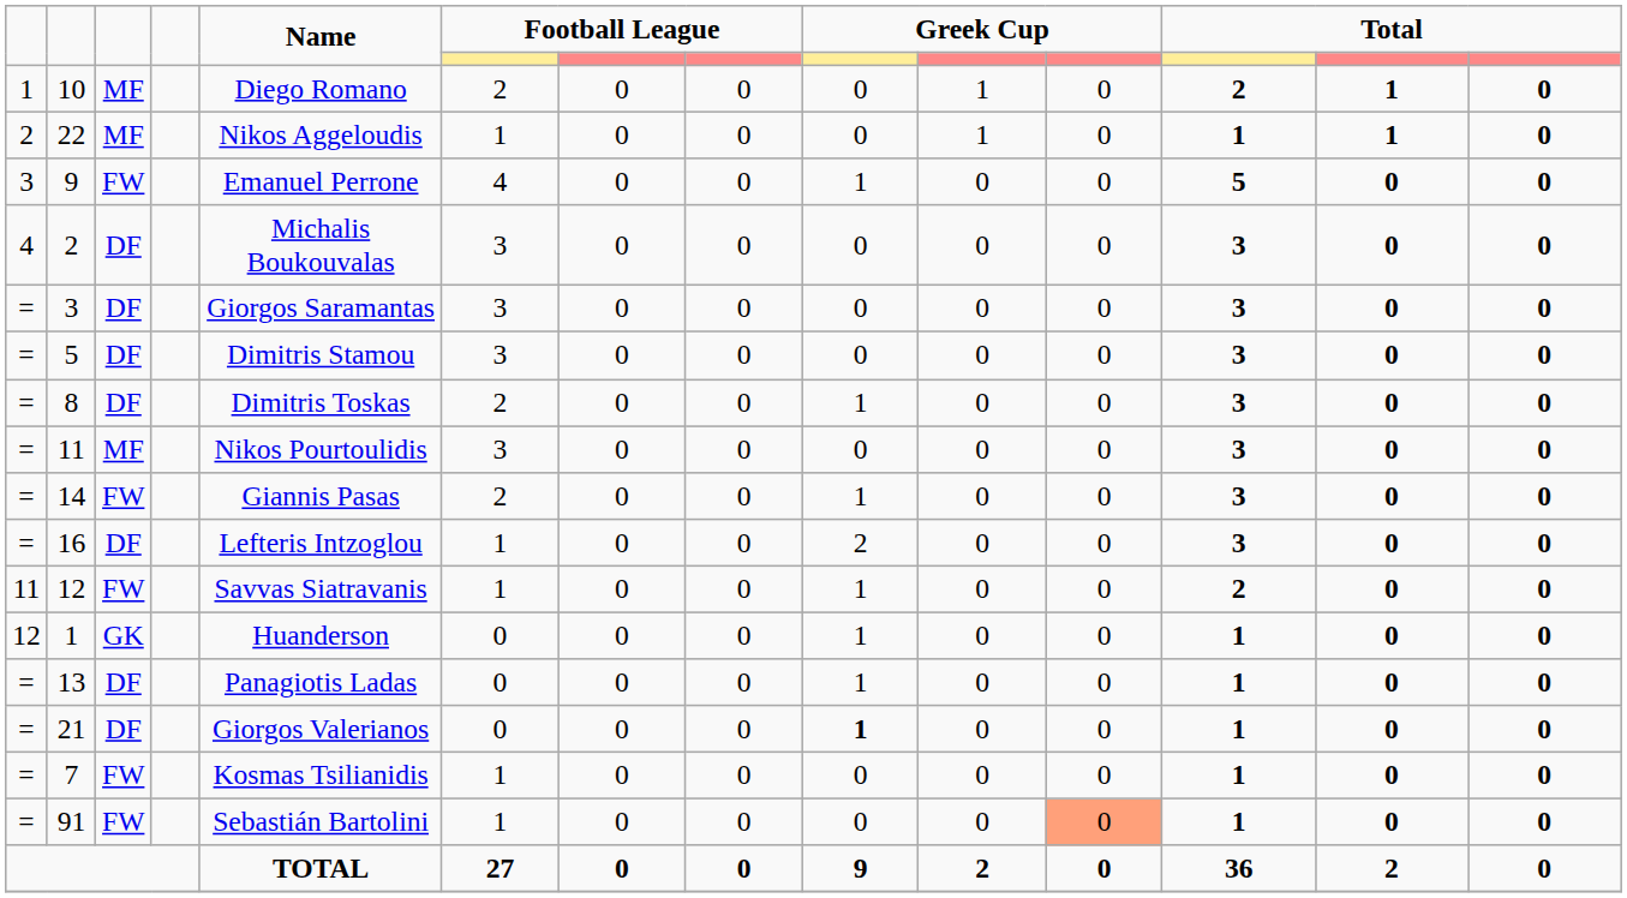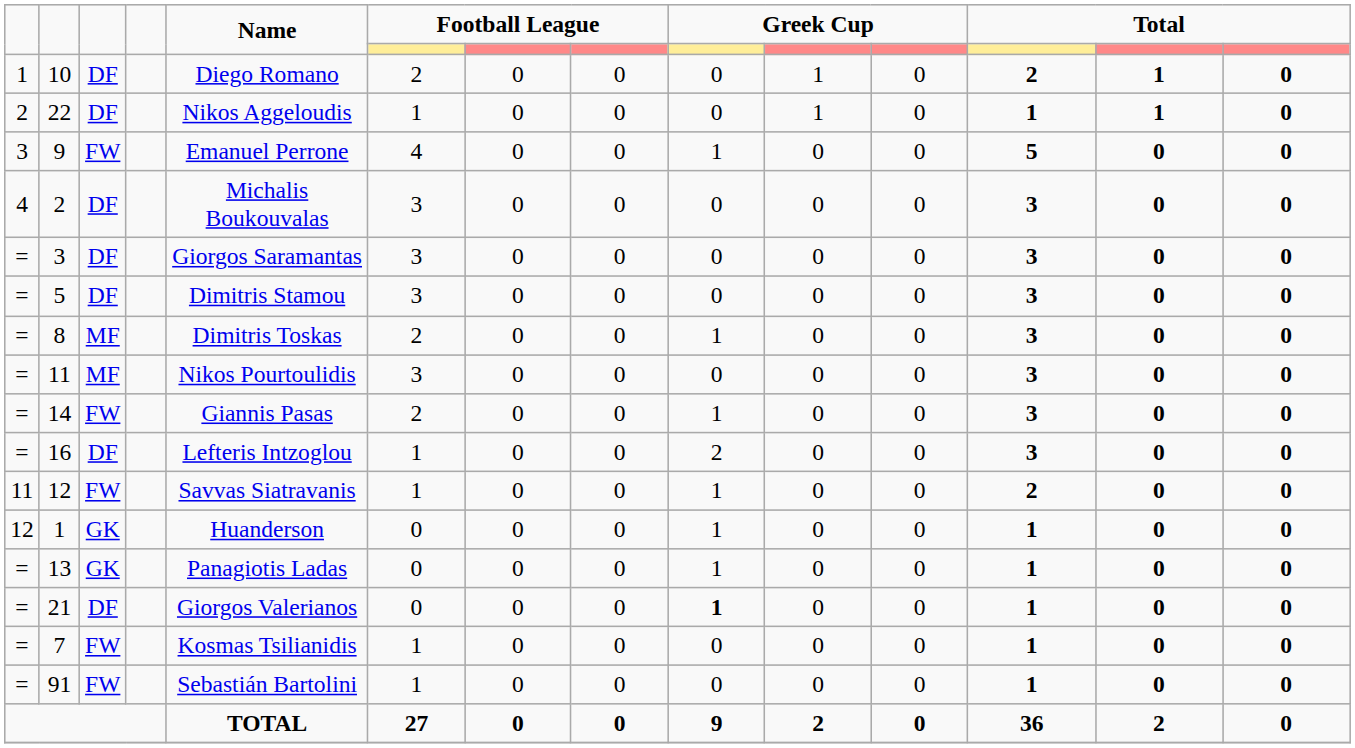 <table class="wikitable" style="font-size: 95%; text-align: center;">
 <tr>
 <td rowspan="2" style="width:2.5%; text-align:center;"><strong></strong></td>
 <td rowspan="2" style="width:3%; text-align:center;"><strong></strong></td>
 <td rowspan="2" style="width:3%; text-align:center;"><strong></strong></td>
 <td rowspan="2" style="width:3%; text-align:center;"><strong></strong></td>
 <td rowspan="2" style="width:15%; text-align:center;"><strong>Name</strong></td>
 <td colspan="3" style="text-align:center;"><strong>Football League</strong></td>
 <td colspan="3" style="text-align:center;"><strong>Greek Cup</strong></td>
 <td colspan="3" style="text-align:center;"><strong>Total</strong></td>
 </tr>
 <tr>
 <th style="width:25px; background:#fe9;"></th>
 <th style="width:28px; background:#ff8888;"></th>
 <th style="width:25px; background:#ff8888;"></th>
 <th style="width:25px; background:#fe9;"></th>
 <th style="width:28px; background:#ff8888;"></th>
 <th style="width:25px; background:#ff8888;"></th>
 <th style="width:35px; background:#fe9;"></th>
 <th style="width:35px; background:#ff8888;"></th>
 <th style="width:35px; background:#ff8888;"></th>
 </tr>
 <tr>
 <td>1</td>
 <td>10</td>
-<td><a href='#'>MF</a></td>
+<td><a href='#'>DF</a></td>
 <td></td>
 <td><a href='#'>Diego Romano</a></td>
 <td>2</td>
 <td>0</td>
 <td>0</td>
 <td>0</td>
 <td>1</td>
 <td>0</td>
 <td><strong>2</strong></td>
 <td><strong>1</strong></td>
 <td><strong>0</strong></td>
 </tr>
 <tr>
 <td>2</td>
 <td>22</td>
-<td><a href='#'>MF</a></td>
+<td><a href='#'>DF</a></td>
 <td></td>
 <td><a href='#'>Nikos Aggeloudis</a></td>
 <td>1</td>
 <td>0</td>
 <td>0</td>
 <td>0</td>
 <td>1</td>
 <td>0</td>
 <td><strong>1</strong></td>
 <td><strong>1</strong></td>
 <td><strong>0</strong></td>
 </tr>
 <tr>
 <td>3</td>
 <td>9</td>
 <td><a href='#'>FW</a></td>
 <td></td>
 <td><a href='#'>Emanuel Perrone</a></td>
 <td>4</td>
 <td>0</td>
 <td>0</td>
 <td>1</td>
 <td>0</td>
 <td>0</td>
 <td><strong>5</strong></td>
 <td><strong>0</strong></td>
 <td><strong>0</strong></td>
 </tr>
 <tr>
 <td>4</td>
 <td>2</td>
 <td><a href='#'>DF</a></td>
 <td></td>
 <td><a href='#'>Michalis Boukouvalas</a></td>
 <td>3</td>
 <td>0</td>
 <td>0</td>
 <td>0</td>
 <td>0</td>
 <td>0</td>
 <td><strong>3</strong></td>
 <td><strong>0</strong></td>
 <td><strong>0</strong></td>
 </tr>
 <tr>
 <td>=</td>
 <td>3</td>
 <td><a href='#'>DF</a></td>
 <td></td>
 <td><a href='#'>Giorgos Saramantas</a></td>
 <td>3</td>
 <td>0</td>
 <td>0</td>
 <td>0</td>
 <td>0</td>
 <td>0</td>
 <td><strong>3</strong></td>
 <td><strong>0</strong></td>
 <td><strong>0</strong></td>
 </tr>
 <tr>
 <td>=</td>
 <td>5</td>
 <td><a href='#'>DF</a></td>
 <td></td>
 <td><a href='#'>Dimitris Stamou</a></td>
 <td>3</td>
 <td>0</td>
 <td>0</td>
 <td>0</td>
 <td>0</td>
 <td>0</td>
 <td><strong>3</strong></td>
 <td><strong>0</strong></td>
 <td><strong>0</strong></td>
 </tr>
 <tr>
 <td>=</td>
 <td>8</td>
-<td><a href='#'>DF</a></td>
+<td><a href='#'>MF</a></td>
 <td></td>
 <td><a href='#'>Dimitris Toskas</a></td>
 <td>2</td>
 <td>0</td>
 <td>0</td>
 <td>1</td>
 <td>0</td>
 <td>0</td>
 <td><strong>3</strong></td>
 <td><strong>0</strong></td>
 <td><strong>0</strong></td>
 </tr>
 <tr>
 <td>=</td>
 <td>11</td>
 <td><a href='#'>MF</a></td>
 <td></td>
 <td><a href='#'>Nikos Pourtoulidis</a></td>
 <td>3</td>
 <td>0</td>
 <td>0</td>
 <td>0</td>
 <td>0</td>
 <td>0</td>
 <td><strong>3</strong></td>
 <td><strong>0</strong></td>
 <td><strong>0</strong></td>
 </tr>
 <tr>
 <td>=</td>
 <td>14</td>
 <td><a href='#'>FW</a></td>
 <td></td>
 <td><a href='#'>Giannis Pasas</a></td>
 <td>2</td>
 <td>0</td>
 <td>0</td>
 <td>1</td>
 <td>0</td>
 <td>0</td>
 <td><strong>3</strong></td>
 <td><strong>0</strong></td>
 <td><strong>0</strong></td>
 </tr>
 <tr>
 <td>=</td>
 <td>16</td>
 <td><a href='#'>DF</a></td>
 <td></td>
 <td><a href='#'>Lefteris Intzoglou</a></td>
 <td>1</td>
 <td>0</td>
 <td>0</td>
 <td>2</td>
 <td>0</td>
 <td>0</td>
 <td><strong>3</strong></td>
 <td><strong>0</strong></td>
 <td><strong>0</strong></td>
 </tr>
 <tr>
 <td>11</td>
 <td>12</td>
 <td><a href='#'>FW</a></td>
 <td></td>
 <td><a href='#'>Savvas Siatravanis</a></td>
 <td>1</td>
 <td>0</td>
 <td>0</td>
 <td>1</td>
 <td>0</td>
 <td>0</td>
 <td><strong>2</strong></td>
 <td><strong>0</strong></td>
 <td><strong>0</strong></td>
 </tr>
 <tr>
 <td>12</td>
 <td>1</td>
 <td><a href='#'>GK</a></td>
 <td></td>
 <td><a href='#'>Huanderson</a></td>
 <td>0</td>
 <td>0</td>
 <td>0</td>
 <td>1</td>
 <td>0</td>
 <td>0</td>
 <td><strong>1</strong></td>
 <td><strong>0</strong></td>
 <td><strong>0</strong></td>
 </tr>
 <tr>
 <td>=</td>
 <td>13</td>
-<td><a href='#'>DF</a></td>
+<td><a href='#'>GK</a></td>
 <td></td>
 <td><a href='#'>Panagiotis Ladas</a></td>
 <td>0</td>
 <td>0</td>
 <td>0</td>
 <td>1</td>
 <td>0</td>
 <td>0</td>
 <td><strong>1</strong></td>
 <td><strong>0</strong></td>
 <td><strong>0</strong></td>
 </tr>
 <tr>
 <td>=</td>
 <td>21</td>
 <td><a href='#'>DF</a></td>
 <td></td>
 <td><a href='#'>Giorgos Valerianos</a></td>
 <td>0</td>
 <td>0</td>
 <td>0</td>
 <td><strong>1</strong></td>
 <td>0</td>
 <td>0</td>
 <td><strong>1</strong></td>
 <td><strong>0</strong></td>
 <td><strong>0</strong></td>
 </tr>
 <tr>
 <td>=</td>
 <td>7</td>
 <td><a href='#'>FW</a></td>
 <td></td>
 <td><a href='#'>Kosmas Tsilianidis</a></td>
 <td>1</td>
 <td>0</td>
 <td>0</td>
 <td>0</td>
 <td>0</td>
 <td>0</td>
 <td><strong>1</strong></td>
 <td><strong>0</strong></td>
 <td><strong>0</strong></td>
 </tr>
 <tr>
 <td>=</td>
 <td>91</td>
 <td><a href='#'>FW</a></td>
 <td></td>
 <td><a href='#'>Sebastián Bartolini</a></td>
 <td>1</td>
 <td>0</td>
 <td>0</td>
 <td>0</td>
 <td>0</td>
-<td style="background: lightsalmon;">0</td>
+<td>0</td>
 <td><strong>1</strong></td>
 <td><strong>0</strong></td>
 <td><strong>0</strong></td>
 </tr>
 <tr>
 <td colspan="4"></td>
 <td><strong>TOTAL</strong></td>
 <td><strong>27</strong></td>
 <td><strong>0</strong></td>
 <td><strong>0</strong></td>
 <td><strong>9</strong></td>
 <td><strong>2</strong></td>
 <td><strong>0</strong></td>
 <td><strong>36</strong></td>
 <td><strong>2</strong></td>
 <td><strong>0</strong></td>
 </tr>
 <tr>
 </tr>
 </table>
